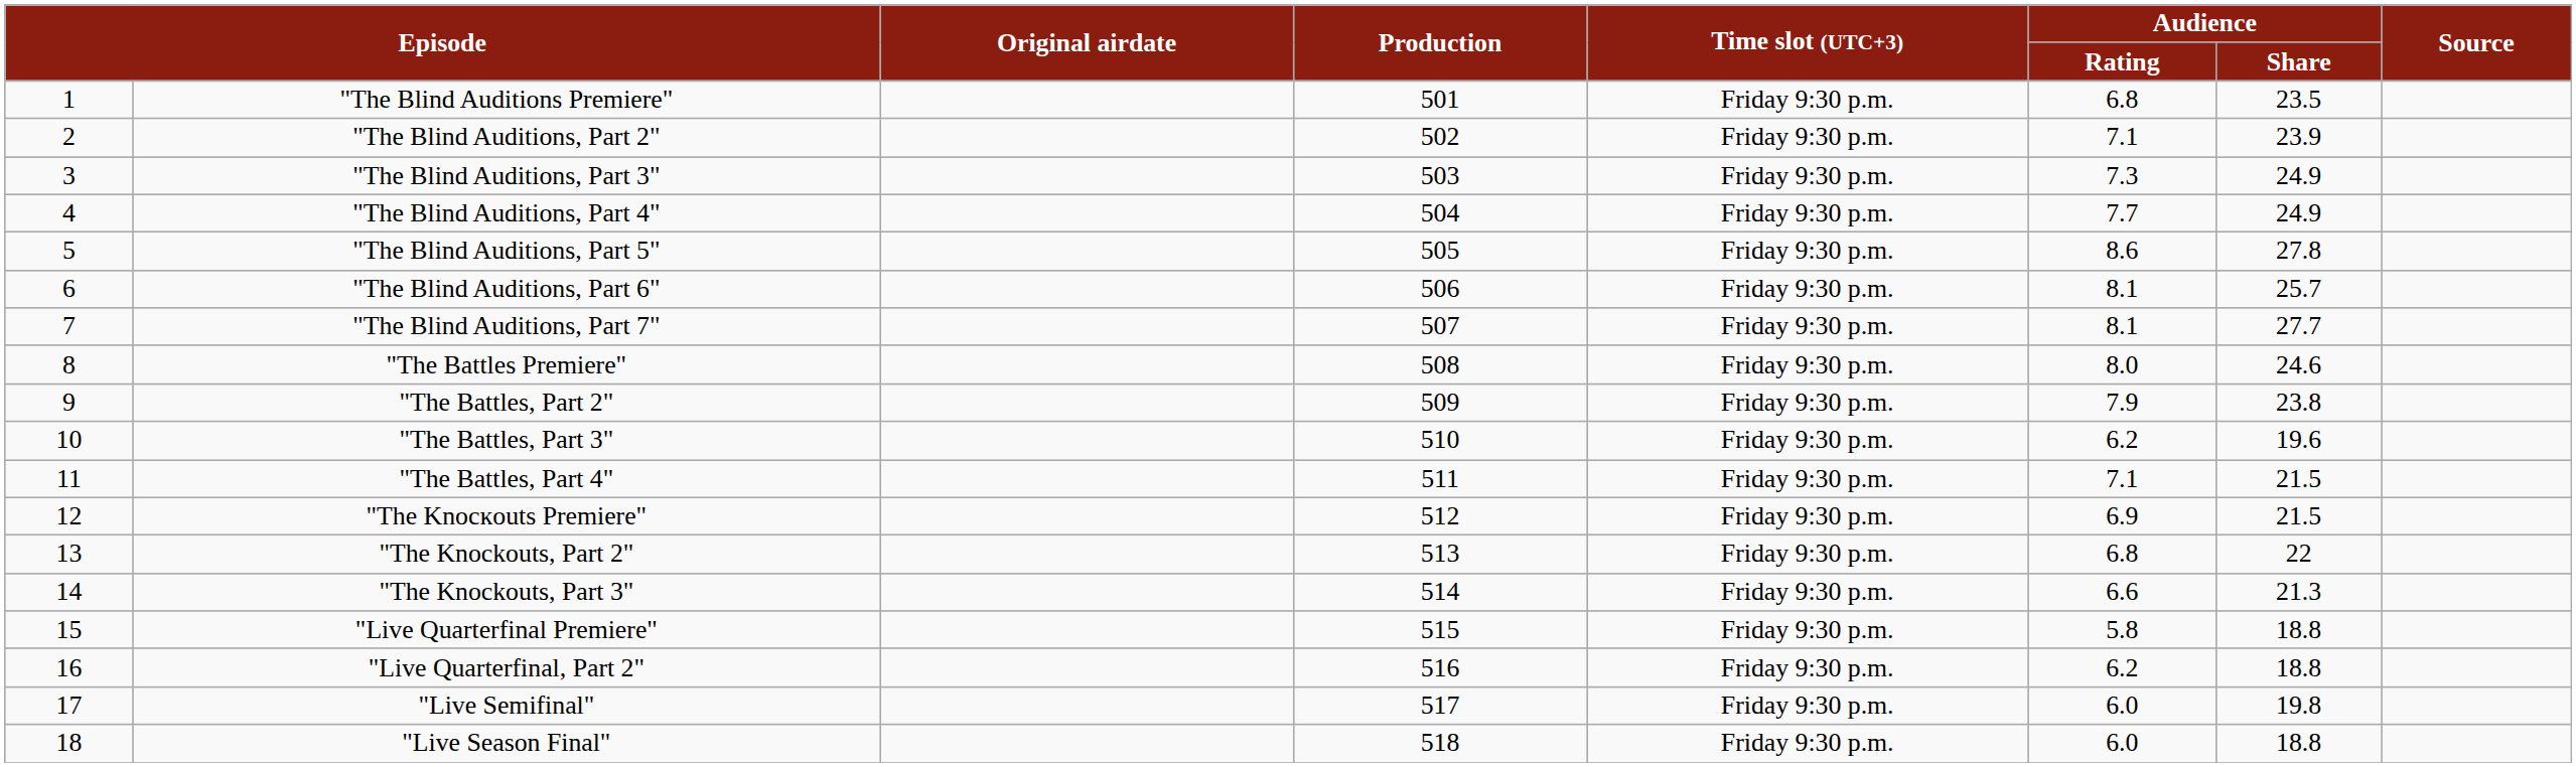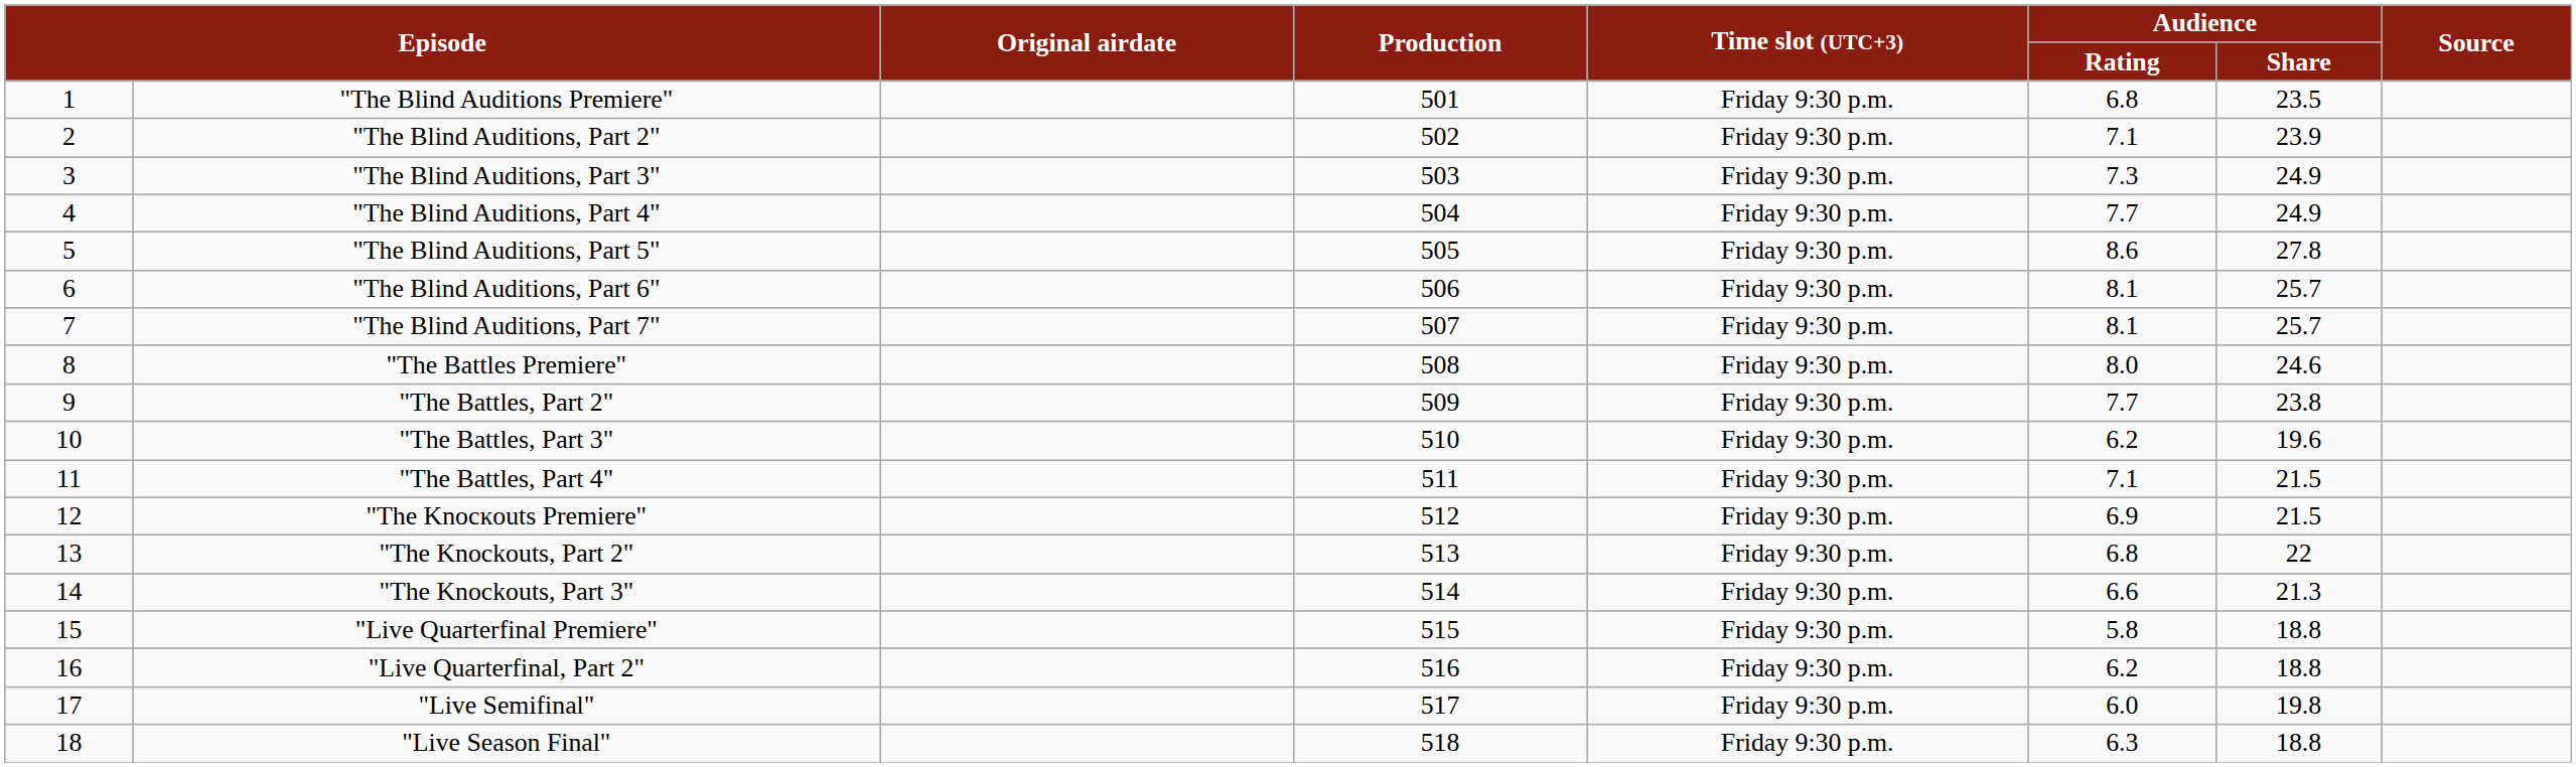 <table class="wikitable" style="text-align:center; line-height:16px; width:100%;">
 <tr>
 <th style="background:#8b1c10; color:white;" rowspan="2" colspan="2">Episode</th>
 <th style="background:#8b1c10; color:white;" rowspan="2">Original airdate</th>
 <th style="background:#8b1c10; color:white;" rowspan="2">Production</th>
 <th style="background:#8b1c10; color:white;" rowspan="2">Time slot <small>(UTC+3)</small></th>
 <th style="background:#8b1c10; color:white;" colspan="2">Audience</th>
 <th style="background:#8b1c10; color:white;" rowspan="2">Source</th>
 </tr>
 <tr>
 <th style="background:#8b1c10; color:white;">Rating</th>
 <th style="background:#8b1c10; color:white;">Share</th>
 </tr>
 <tr>
 <td style="width:05%;">1</td>
 <td>"The Blind Auditions Premiere"</td>
 <td></td>
 <td>501</td>
 <td>Friday 9:30 p.m.</td>
 <td>6.8</td>
 <td>23.5</td>
 <td></td>
 </tr>
 <tr>
 <td style="width:05%;">2</td>
 <td>"The Blind Auditions, Part 2"</td>
 <td></td>
 <td>502</td>
 <td>Friday 9:30 p.m.</td>
 <td>7.1</td>
 <td>23.9</td>
 <td></td>
 </tr>
 <tr>
 <td style="width:05%;">3</td>
 <td>"The Blind Auditions, Part 3"</td>
 <td></td>
 <td>503</td>
 <td>Friday 9:30 p.m.</td>
 <td>7.3</td>
 <td>24.9</td>
 <td></td>
 </tr>
 <tr>
 <td style="width:05%;">4</td>
 <td>"The Blind Auditions, Part 4"</td>
 <td></td>
 <td>504</td>
 <td>Friday 9:30 p.m.</td>
 <td>7.7</td>
 <td>24.9</td>
 <td></td>
 </tr>
 <tr>
 <td style="width:05%;">5</td>
 <td>"The Blind Auditions, Part 5"</td>
 <td></td>
 <td>505</td>
 <td>Friday 9:30 p.m.</td>
 <td>8.6</td>
 <td>27.8</td>
 <td></td>
 </tr>
 <tr>
 <td style="width:05%;">6</td>
 <td>"The Blind Auditions, Part 6"</td>
 <td></td>
 <td>506</td>
 <td>Friday 9:30 p.m.</td>
 <td>8.1</td>
 <td>25.7</td>
 <td></td>
 </tr>
 <tr>
 <td style="width:05%;">7</td>
 <td>"The Blind Auditions, Part 7"</td>
 <td></td>
 <td>507</td>
 <td>Friday 9:30 p.m.</td>
 <td>8.1</td>
-<td>27.7</td>
+<td>25.7</td>
 <td></td>
 </tr>
 <tr>
 <td style="width:05%;">8</td>
 <td>"The Battles Premiere"</td>
 <td></td>
 <td>508</td>
 <td>Friday 9:30 p.m.</td>
 <td>8.0</td>
 <td>24.6</td>
 <td></td>
 </tr>
 <tr>
 <td style="width:05%;">9</td>
 <td>"The Battles, Part 2"</td>
 <td></td>
 <td>509</td>
 <td>Friday 9:30 p.m.</td>
-<td>7.9</td>
+<td>7.7</td>
 <td>23.8</td>
 <td></td>
 </tr>
 <tr>
 <td style="width:05%;">10</td>
 <td>"The Battles, Part 3"</td>
 <td></td>
 <td>510</td>
 <td>Friday 9:30 p.m.</td>
 <td>6.2</td>
 <td>19.6</td>
 <td></td>
 </tr>
 <tr>
 <td style="width:05%;">11</td>
 <td>"The Battles, Part 4"</td>
 <td></td>
 <td>511</td>
 <td>Friday 9:30 p.m.</td>
 <td>7.1</td>
 <td>21.5</td>
 <td></td>
 </tr>
 <tr>
 <td style="width:05%;">12</td>
 <td>"The Knocĸouts Premiere"</td>
 <td></td>
 <td>512</td>
 <td>Friday 9:30 p.m.</td>
 <td>6.9</td>
 <td>21.5</td>
 <td></td>
 </tr>
 <tr>
 <td style="width:05%;">13</td>
 <td>"The Knockouts, Part 2"</td>
 <td></td>
 <td>513</td>
 <td>Friday 9:30 p.m.</td>
 <td>6.8</td>
 <td>22</td>
 <td></td>
 </tr>
 <tr>
 <td style="width:05%;">14</td>
 <td>"The Knockouts, Part 3"</td>
 <td></td>
 <td>514</td>
 <td>Friday 9:30 p.m.</td>
 <td>6.6</td>
 <td>21.3</td>
 <td></td>
 </tr>
 <tr>
 <td style="width:05%;">15</td>
 <td>"Live Quarterfinal Premiere"</td>
 <td></td>
 <td>515</td>
 <td>Friday 9:30 p.m.</td>
 <td>5.8</td>
 <td>18.8</td>
 <td></td>
 </tr>
 <tr>
 <td style="width:05%;">16</td>
 <td>"Live Quarterfinal, Part 2"</td>
 <td></td>
 <td>516</td>
 <td>Friday 9:30 p.m.</td>
 <td>6.2</td>
 <td>18.8</td>
 <td></td>
 </tr>
 <tr>
 <td style="width:05%;">17</td>
 <td>"Live Semifinal"</td>
 <td></td>
 <td>517</td>
 <td>Friday 9:30 p.m.</td>
 <td>6.0</td>
 <td>19.8</td>
 <td></td>
 </tr>
 <tr>
 <td style="width:05%;">18</td>
 <td>"Live Season Final"</td>
 <td></td>
 <td>518</td>
 <td>Friday 9:30 p.m.</td>
-<td>6.0</td>
+<td>6.3</td>
 <td>18.8</td>
 <td></td>
 </tr>
 <tr>
 </tr>
 </table>
